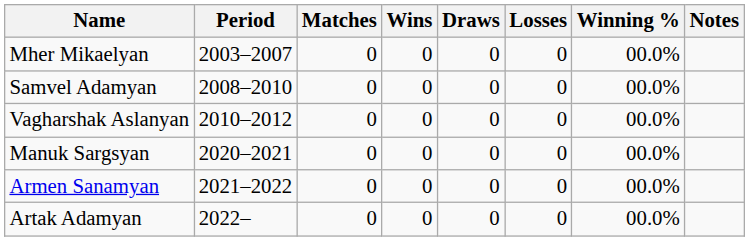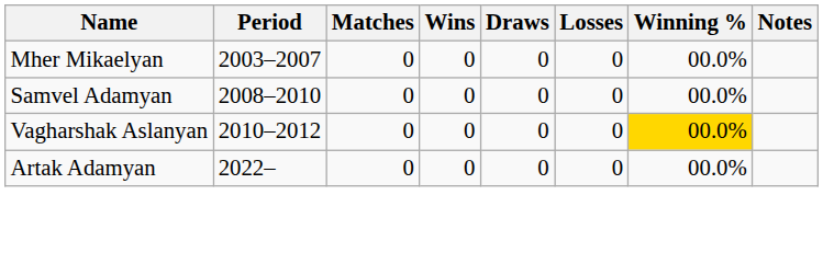 <table class="wikitable" style="text-align: right;">
 <tr>
 <th>Name</th>
 <th>Period</th>
 <th>Matches</th>
 <th>Wins</th>
 <th>Draws</th>
 <th>Losses</th>
 <th>Winning %</th>
 <th>Notes<br></th>
 </tr>
 <tr>
 <td style="text-align: left;"> Mher Mikaelyan</td>
 <td style="text-align: left;">2003–2007</td>
 <td>0</td>
 <td>0</td>
 <td>0</td>
 <td>0</td>
 <td>00.0%</td>
 <td></td>
 </tr>
 <tr>
 <td style="text-align: left;"> Samvel Adamyan</td>
 <td style="text-align: left;">2008–2010</td>
 <td>0</td>
 <td>0</td>
 <td>0</td>
 <td>0</td>
 <td>00.0%</td>
 <td></td>
 </tr>
 <tr>
 <td style="text-align: left;"> Vagharshak Aslanyan</td>
 <td style="text-align: left;">2010–2012</td>
 <td>0</td>
 <td>0</td>
 <td>0</td>
 <td>0</td>
-<td>00.0%</td>
-<td></td>
-</tr>
-<tr>
-<td style="text-align: left;"> Manuk Sargsyan</td>
-<td style="text-align: left;">2020–2021</td>
-<td>0</td>
-<td>0</td>
-<td>0</td>
-<td>0</td>
-<td>00.0%</td>
-<td></td>
-</tr>
-<tr>
-<td style="text-align: left;">   <a href='#'>Armen Sanamyan</a></td>
-<td style="text-align: left;">2021–2022</td>
-<td>0</td>
-<td>0</td>
-<td>0</td>
-<td>0</td>
-<td>00.0%</td>
+<td style="background: gold;">00.0%</td>
 <td></td>
 </tr>
 <tr>
 <td style="text-align: left;">   Artak Adamyan</td>
 <td style="text-align: left;">2022–</td>
 <td>0</td>
 <td>0</td>
 <td>0</td>
 <td>0</td>
 <td>00.0%</td>
 <td></td>
 </tr>
 </table>
